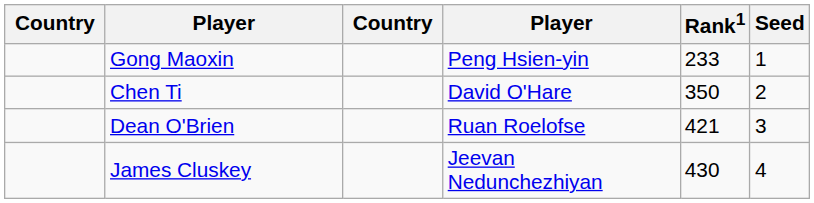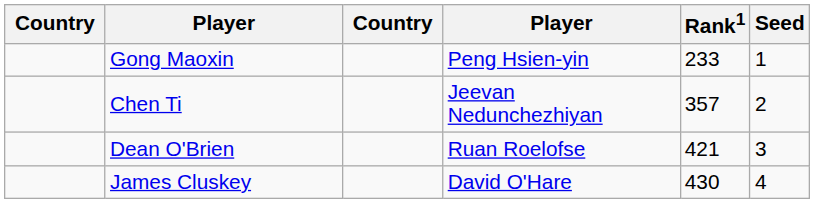 <table class="sortable wikitable">
 <tr>
 <th width="70">Country</th>
 <th width="175">Player</th>
 <th width="70">Country</th>
 <th width="175">Player</th>
 <th>Rank<sup>1</sup></th>
 <th>Seed</th>
 </tr>
 <tr>
 <td></td>
 <td><a href='#'>Gong Maoxin</a></td>
 <td></td>
 <td><a href='#'>Peng Hsien-yin</a></td>
 <td>233</td>
 <td>1</td>
 </tr>
 <tr>
 <td></td>
 <td><a href='#'>Chen Ti</a></td>
 <td></td>
-<td><a href='#'>David O'Hare</a></td>
-<td>350</td>
+<td><a href='#'>Jeevan Nedunchezhiyan</a></td>
+<td>357</td>
 <td>2</td>
 </tr>
 <tr>
 <td></td>
 <td><a href='#'>Dean O'Brien</a></td>
 <td></td>
 <td><a href='#'>Ruan Roelofse</a></td>
 <td>421</td>
 <td>3</td>
 </tr>
 <tr>
 <td></td>
 <td><a href='#'>James Cluskey</a></td>
 <td></td>
-<td><a href='#'>Jeevan Nedunchezhiyan</a></td>
+<td><a href='#'>David O'Hare</a></td>
 <td>430</td>
 <td>4</td>
 </tr>
 </table>
